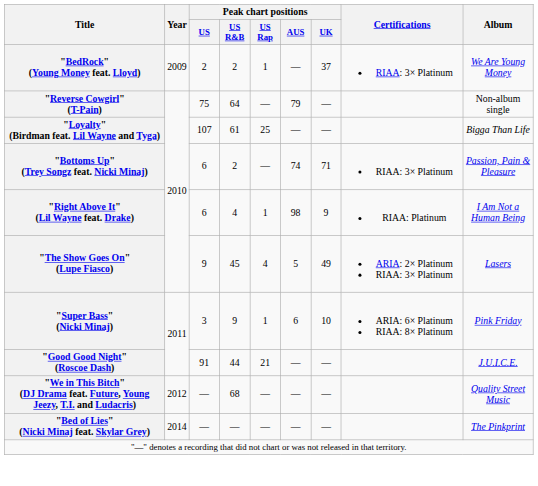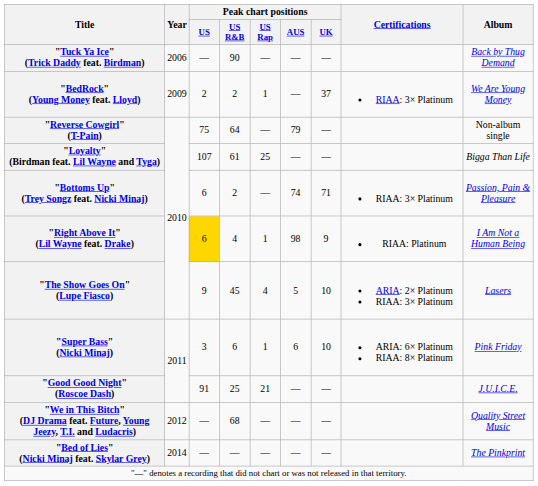 <table class="wikitable plainrowheaders" style="text-align:center;" border="1">
 <tr>
 <th scope="col" rowspan="2" style="width:16em;">Title</th>
 <th scope="col" rowspan="2">Year</th>
 <th scope="col" colspan="5">Peak chart positions</th>
 <th scope="col" rowspan="2" style="width:12em;"><a href='#'>Certifications</a></th>
 <th scope="col" rowspan="2">Album</th>
 </tr>
 <tr>
 <th style="width:3em; font-size:90%"><a href='#'>US</a></th>
 <th style="width:3em; font-size:90%"><a href='#'>US<br>R&B</a></th>
 <th style="width:3em; font-size:90%"><a href='#'>US<br>Rap</a></th>
 <th style="width:3em; font-size:90%"><a href='#'>AUS</a></th>
 <th style="width:3em; font-size:90%"><a href='#'>UK</a></th>
+</tr>
+<tr>
+<th scope="row">"<a href='#'>Tuck Ya Ice</a>"<br><span>(<a href='#'>Trick Daddy</a> feat. <a href='#'>Birdman</a>)</span></th>
+<td>2006</td>
+<td>—</td>
+<td>90</td>
+<td>—</td>
+<td>—</td>
+<td>—</td>
+<td></td>
+<td><em><a href='#'>Back by Thug Demand</a></em></td>
 </tr>
 <tr>
 <th scope="row">"<a href='#'>BedRock</a>"<br><span>(<a href='#'>Young Money</a> feat. <a href='#'>Lloyd</a>)</span></th>
 <td>2009</td>
 <td>2</td>
 <td>2</td>
 <td>1</td>
 <td>—</td>
 <td>37</td>
 <td><br><ul><li><a href='#'>RIAA</a>: 3× Platinum</li></ul></td>
 <td><em><a href='#'>We Are Young Money</a></em></td>
 </tr>
 <tr>
 <th scope="row">"<a href='#'>Reverse Cowgirl</a>"<br><span>(<a href='#'>T-Pain</a>)</span></th>
 <td rowspan="5">2010</td>
 <td>75</td>
 <td>64</td>
 <td>—</td>
 <td>79</td>
 <td>—</td>
 <td></td>
 <td>Non-album single</td>
 </tr>
 <tr>
 <th scope="row">"<a href='#'>Loyalty</a>"<br><span>(Birdman feat. <a href='#'>Lil Wayne</a> and <a href='#'>Tyga</a>)</span></th>
 <td>107</td>
 <td>61</td>
 <td>25</td>
 <td>—</td>
 <td>—</td>
 <td></td>
 <td><em>Bigga Than Life</em></td>
 </tr>
 <tr>
 <th scope="row">"<a href='#'>Bottoms Up</a>"<br><span>(<a href='#'>Trey Songz</a> feat. <a href='#'>Nicki Minaj</a>)</span></th>
 <td>6</td>
 <td>2</td>
 <td>—</td>
 <td>74</td>
 <td>71</td>
 <td><br><ul><li>RIAA: 3× Platinum</li></ul></td>
 <td><em><a href='#'>Passion, Pain & Pleasure</a></em></td>
 </tr>
 <tr>
 <th scope="row">"<a href='#'>Right Above It</a>"<br><span>(<a href='#'>Lil Wayne</a> feat. <a href='#'>Drake</a>)</span></th>
-<td>6</td>
+<td style="background: gold;">6</td>
 <td>4</td>
 <td>1</td>
 <td>98</td>
 <td>9</td>
 <td><br><ul><li>RIAA: Platinum</li></ul></td>
 <td><em><a href='#'>I Am Not a Human Being</a></em></td>
 </tr>
 <tr>
 <th scope="row">"<a href='#'>The Show Goes On</a>"<br><span>(<a href='#'>Lupe Fiasco</a>)</span></th>
 <td>9</td>
 <td>45</td>
 <td>4</td>
 <td>5</td>
-<td>49</td>
+<td>10</td>
 <td><br><ul><li><a href='#'>ARIA</a>: 2× Platinum</li><li>RIAA: 3× Platinum</li></ul></td>
 <td><em><a href='#'>Lasers</a></em></td>
 </tr>
 <tr>
 <th scope="row">"<a href='#'>Super Bass</a>"<br><span>(<a href='#'>Nicki Minaj</a>)</span></th>
 <td rowspan="2">2011</td>
 <td>3</td>
-<td>9</td>
+<td>6</td>
 <td>1</td>
 <td>6</td>
 <td>10</td>
 <td><br><ul><li>ARIA: 6× Platinum</li><li>RIAA: 8× Platinum</li></ul></td>
 <td><em><a href='#'>Pink Friday</a></em></td>
 </tr>
 <tr>
 <th scope="row">"<a href='#'>Good Good Night</a>"<br><span>(<a href='#'>Roscoe Dash</a>)</span></th>
 <td>91</td>
-<td>44</td>
+<td>25</td>
 <td>21</td>
 <td>—</td>
 <td>—</td>
 <td></td>
 <td><em><a href='#'>J.U.I.C.E.</a></em></td>
 </tr>
 <tr>
 <th scope="row">"<a href='#'>We in This Bitch</a>"<br><span>(<a href='#'>DJ Drama</a> feat. <a href='#'>Future</a>, <a href='#'>Young Jeezy</a>, <a href='#'>T.I.</a> and <a href='#'>Ludacris</a>)</span></th>
 <td>2012</td>
 <td>—</td>
 <td>68</td>
 <td>—</td>
 <td>—</td>
 <td>—</td>
 <td></td>
 <td><em><a href='#'>Quality Street Music</a></em></td>
 </tr>
 <tr>
 <th scope="row">"<a href='#'>Bed of Lies</a>"<br><span>(<a href='#'>Nicki Minaj</a> feat. <a href='#'>Skylar Grey</a>)</span></th>
 <td>2014</td>
 <td>—</td>
 <td>—</td>
 <td>—</td>
 <td>—</td>
 <td>—</td>
 <td></td>
 <td><em><a href='#'>The Pinkprint</a></em></td>
 </tr>
 <tr>
 <td colspan="9" style="font-size:90%">"—" denotes a recording that did not chart or was not released in that territory.</td>
 </tr>
 </table>
